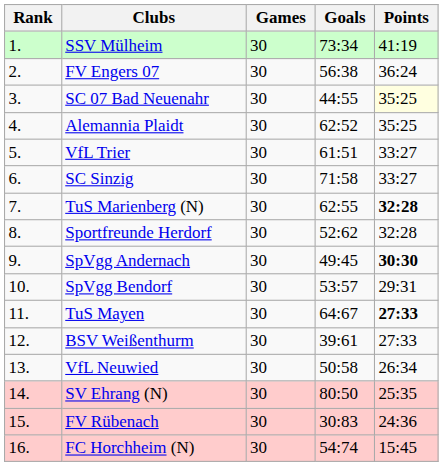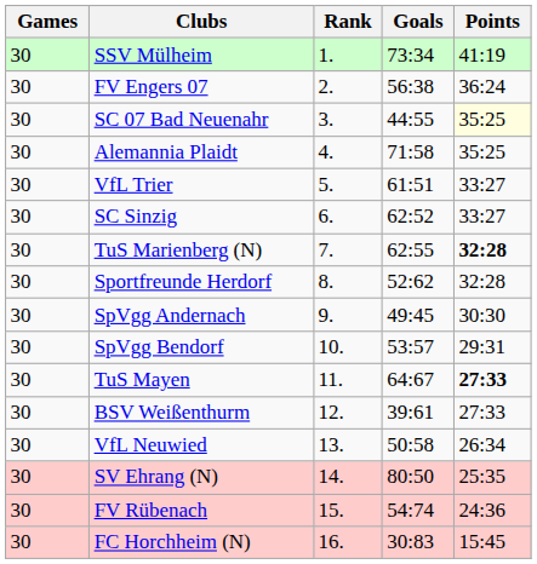 <table class="wikitable" style="width:410px;">
 <tr>
+<th>Games</th>
+<th>Clubs</th>
 <th>Rank</th>
-<th>Clubs</th>
-<th>Games</th>
 <th>Goals</th>
 <th>Points</th>
 </tr>
 <tr bgcolor="ccffcc">
+<td>30</td>
+<td><a href='#'>SSV Mülheim</a></td>
 <td>1.</td>
-<td><a href='#'>SSV Mülheim</a></td>
-<td>30</td>
 <td>73:34</td>
 <td>41:19</td>
 </tr>
 <tr>
+<td>30</td>
+<td><a href='#'>FV Engers 07</a></td>
 <td>2.</td>
-<td><a href='#'>FV Engers 07</a></td>
-<td>30</td>
 <td>56:38</td>
 <td>36:24</td>
 </tr>
 <tr>
+<td>30</td>
+<td><a href='#'>SC 07 Bad Neuenahr</a></td>
 <td>3.</td>
-<td><a href='#'>SC 07 Bad Neuenahr</a></td>
-<td>30</td>
 <td>44:55</td>
 <td style="background: lightyellow;">35:25</td>
 </tr>
 <tr>
+<td>30</td>
+<td><a href='#'>Alemannia Plaidt</a></td>
 <td>4.</td>
-<td><a href='#'>Alemannia Plaidt</a></td>
-<td>30</td>
-<td>62:52</td>
+<td>71:58</td>
 <td>35:25</td>
 </tr>
 <tr>
+<td>30</td>
+<td><a href='#'>VfL Trier</a></td>
 <td>5.</td>
-<td><a href='#'>VfL Trier</a></td>
-<td>30</td>
 <td>61:51</td>
 <td>33:27</td>
 </tr>
 <tr>
+<td>30</td>
+<td><a href='#'>SC Sinzig</a></td>
 <td>6.</td>
-<td><a href='#'>SC Sinzig</a></td>
-<td>30</td>
-<td>71:58</td>
+<td>62:52</td>
 <td>33:27</td>
 </tr>
 <tr>
+<td>30</td>
+<td><a href='#'>TuS Marienberg</a> (N)</td>
 <td>7.</td>
-<td><a href='#'>TuS Marienberg</a> (N)</td>
-<td>30</td>
 <td>62:55</td>
 <td><strong>32:28</strong></td>
 </tr>
 <tr>
+<td>30</td>
+<td><a href='#'>Sportfreunde Herdorf</a></td>
 <td>8.</td>
-<td><a href='#'>Sportfreunde Herdorf</a></td>
-<td>30</td>
 <td>52:62</td>
 <td>32:28</td>
 </tr>
 <tr>
+<td>30</td>
+<td><a href='#'>SpVgg Andernach</a></td>
 <td>9.</td>
-<td><a href='#'>SpVgg Andernach</a></td>
-<td>30</td>
 <td>49:45</td>
-<td><strong>30:30</strong></td>
+<td>30:30</td>
 </tr>
 <tr>
+<td>30</td>
+<td><a href='#'>SpVgg Bendorf</a></td>
 <td>10.</td>
-<td><a href='#'>SpVgg Bendorf</a></td>
-<td>30</td>
 <td>53:57</td>
 <td>29:31</td>
 </tr>
 <tr>
+<td>30</td>
+<td><a href='#'>TuS Mayen</a></td>
 <td>11.</td>
-<td><a href='#'>TuS Mayen</a></td>
-<td>30</td>
 <td>64:67</td>
 <td><strong>27:33</strong></td>
 </tr>
 <tr>
+<td>30</td>
+<td><a href='#'>BSV Weißenthurm</a></td>
 <td>12.</td>
-<td><a href='#'>BSV Weißenthurm</a></td>
-<td>30</td>
 <td>39:61</td>
 <td>27:33</td>
 </tr>
 <tr>
+<td>30</td>
+<td><a href='#'>VfL Neuwied</a></td>
 <td>13.</td>
-<td><a href='#'>VfL Neuwied</a></td>
-<td>30</td>
 <td>50:58</td>
 <td>26:34</td>
 </tr>
 <tr bgcolor="#ffcccc">
+<td>30</td>
+<td><a href='#'>SV Ehrang</a> (N)</td>
 <td>14.</td>
-<td><a href='#'>SV Ehrang</a> (N)</td>
-<td>30</td>
 <td>80:50</td>
 <td>25:35</td>
 </tr>
 <tr bgcolor="#ffcccc">
+<td>30</td>
+<td><a href='#'>FV Rübenach</a></td>
 <td>15.</td>
-<td><a href='#'>FV Rübenach</a></td>
-<td>30</td>
-<td>30:83</td>
+<td>54:74</td>
 <td>24:36</td>
 </tr>
 <tr bgcolor="#ffcccc">
+<td>30</td>
+<td><a href='#'>FC Horchheim</a> (N)</td>
 <td>16.</td>
-<td><a href='#'>FC Horchheim</a> (N)</td>
-<td>30</td>
-<td>54:74</td>
+<td>30:83</td>
 <td>15:45</td>
 </tr>
 </table>
